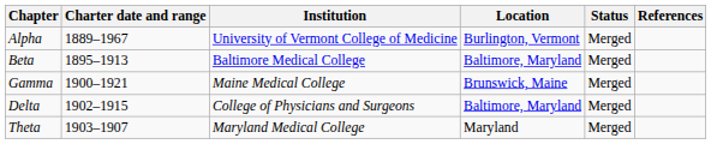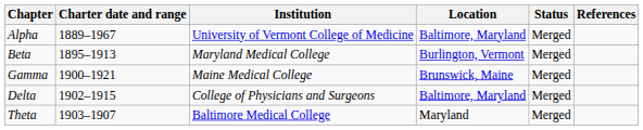 <table class="wikitable sortable">
 <tr>
 <th>Chapter</th>
 <th>Charter date and range</th>
 <th>Institution</th>
 <th>Location</th>
 <th>Status</th>
 <th>References</th>
 </tr>
 <tr>
 <td><em>Alpha</em></td>
 <td>1889–1967</td>
 <td><a href='#'>University of Vermont College of Medicine</a></td>
-<td><a href='#'>Burlington, Vermont</a></td>
+<td><a href='#'>Baltimore, Maryland</a></td>
 <td>Merged</td>
 <td></td>
 </tr>
 <tr>
 <td><em>Beta</em></td>
 <td>1895–1913</td>
-<td><a href='#'>Baltimore Medical College</a></td>
-<td><a href='#'>Baltimore, Maryland</a></td>
+<td><em>Maryland Medical College</em></td>
+<td><a href='#'>Burlington, Vermont</a></td>
 <td>Merged</td>
 <td></td>
 </tr>
 <tr>
 <td><em>Gamma</em></td>
 <td>1900–1921</td>
 <td><em>Maine Medical College</em></td>
 <td><a href='#'>Brunswick, Maine</a></td>
 <td>Merged</td>
 <td></td>
 </tr>
 <tr>
 <td><em>Delta</em></td>
 <td>1902–1915</td>
 <td><em>College of Physicians and Surgeons</em></td>
 <td><a href='#'>Baltimore, Maryland</a></td>
 <td>Merged</td>
 <td></td>
 </tr>
 <tr>
 <td><em>Theta</em></td>
 <td>1903–1907</td>
-<td><em>Maryland Medical College</em></td>
+<td><a href='#'>Baltimore Medical College</a></td>
 <td>Maryland</td>
 <td>Merged</td>
 <td></td>
 </tr>
 </table>
